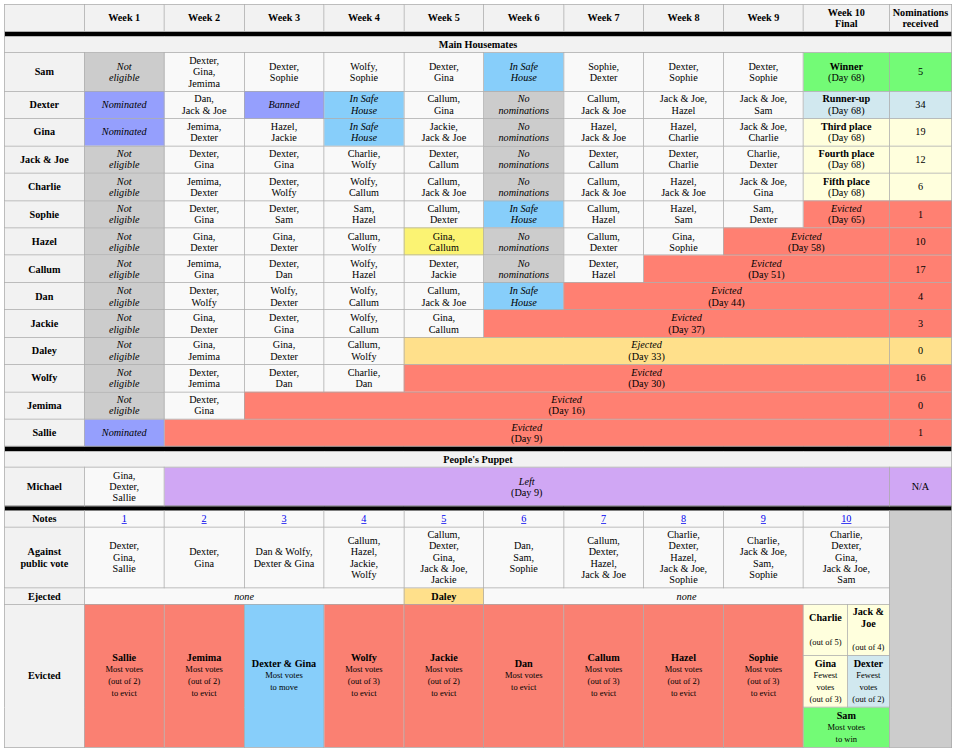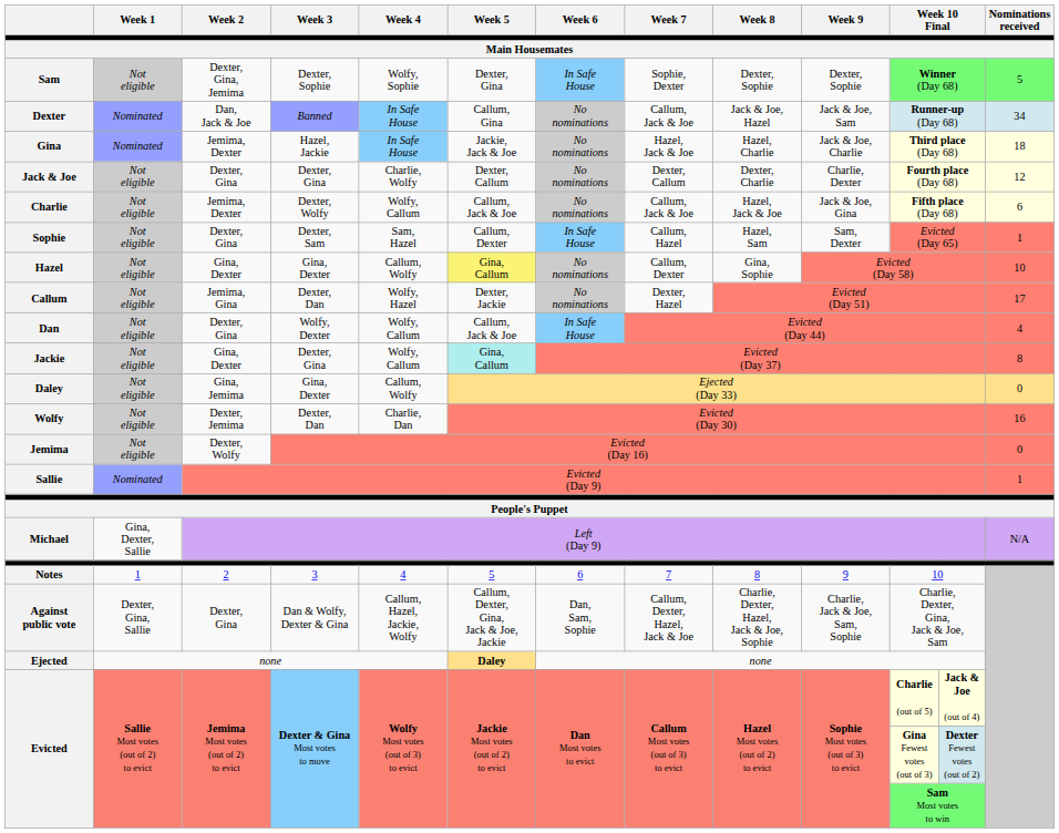 <table class="wikitable nowrap" style="text-align:center; width:100%; font-size:85%; line-height:15px;">
 <tr>
 <th style="width:7%"></th>
 <th style="width:7%">Week 1</th>
 <th style="width:7%">Week 2</th>
 <th style="width:7%">Week 3</th>
 <th style="width:7%">Week 4</th>
 <th style="width:7%">Week 5</th>
 <th style="width:7%">Week 6</th>
 <th style="width:7%">Week 7</th>
 <th style="width:7%">Week 8</th>
 <th style="width:7%">Week 9</th>
 <th style="width:7%" colspan="2">Week 10<br>Final</th>
 <th style="width:1%">Nominations<br>received</th>
 </tr>
 <tr>
 <th style="background:#000" colspan="13"></th>
 </tr>
 <tr>
 <th style="text-align:center" colspan="13">Main Housemates</th>
 </tr>
 <tr>
 <th>Sam</th>
 <td style="background:#ccc"><em>Not<br>eligible</em></td>
 <td>Dexter,<br>Gina,<br>Jemima</td>
 <td>Dexter,<br>Sophie</td>
 <td>Wolfy,<br>Sophie</td>
 <td>Dexter,<br>Gina</td>
 <td style="background:#87CEFA"><em>In Safe<br>House</em></td>
 <td>Sophie,<br>Dexter</td>
 <td>Dexter,<br>Sophie</td>
 <td>Dexter,<br>Sophie</td>
 <td colspan="2" style="background:#73FB76"><strong>Winner</strong><br>(Day 68)</td>
 <td style="background:#73FB76">5</td>
 </tr>
 <tr>
 <th>Dexter</th>
 <td style="background:#959ffd"><em>Nominated</em></td>
 <td>Dan,<br>Jack & Joe</td>
 <td style="background:#959ffd"><em>Banned</em></td>
 <td style="background:#87CEFA"><em>In Safe<br>House</em></td>
 <td>Callum,<br>Gina</td>
 <td style="background:#ccc"><em>No<br>nominations</em></td>
 <td>Callum,<br>Jack & Joe</td>
 <td>Jack & Joe,<br>Hazel</td>
 <td>Jack & Joe,<br>Sam</td>
 <td colspan="2" style="background:#D1E8EF"><strong>Runner-up</strong><br>(Day 68)</td>
 <td style="background:#D1E8EF">34</td>
 </tr>
 <tr>
 <th>Gina</th>
 <td style="background:#959ffd"><em>Nominated</em></td>
 <td>Jemima,<br>Dexter</td>
 <td>Hazel,<br>Jackie</td>
 <td style="background:#87CEFA"><em>In Safe<br>House</em></td>
 <td>Jackie,<br>Jack & Joe</td>
 <td style="background:#ccc"><em>No<br>nominations</em></td>
 <td>Hazel,<br>Jack & Joe</td>
 <td>Hazel,<br>Charlie</td>
 <td>Jack & Joe,<br>Charlie</td>
 <td colspan="2" style="background:#ffffdd"><strong>Third place</strong><br>(Day 68)</td>
-<td style="background:#ffffdd">19</td>
+<td style="background:#ffffdd">18</td>
 </tr>
 <tr>
 <th>Jack & Joe</th>
 <td style="background:#ccc"><em>Not<br>eligible</em></td>
 <td>Dexter,<br>Gina</td>
 <td>Dexter,<br>Gina</td>
 <td>Charlie,<br>Wolfy</td>
 <td>Dexter,<br>Callum</td>
 <td style="background:#ccc"><em>No<br>nominations</em></td>
 <td>Dexter,<br>Callum</td>
 <td>Dexter,<br>Charlie</td>
 <td>Charlie,<br>Dexter</td>
 <td colspan="2" style="background:#ffffdd"><strong>Fourth place</strong><br>(Day 68)</td>
 <td style="background:#ffffdd">12</td>
 </tr>
 <tr>
 <th>Charlie</th>
 <td style="background:#ccc"><em>Not<br>eligible</em></td>
 <td>Jemima,<br>Dexter</td>
 <td>Dexter,<br>Wolfy</td>
 <td>Wolfy,<br>Callum</td>
 <td>Callum,<br>Jack & Joe</td>
 <td style="background:#ccc"><em>No<br>nominations</em></td>
 <td>Callum,<br>Jack & Joe</td>
 <td>Hazel,<br>Jack & Joe</td>
 <td>Jack & Joe,<br>Gina</td>
 <td colspan="2" style="background:#ffffdd"><strong>Fifth place</strong><br>(Day 68)</td>
 <td style="background:#ffffdd">6</td>
 </tr>
 <tr>
 <th>Sophie</th>
 <td style="background:#ccc"><em>Not<br>eligible</em></td>
 <td>Dexter,<br>Gina</td>
 <td>Dexter,<br>Sam</td>
 <td>Sam,<br>Hazel</td>
 <td>Callum,<br>Dexter</td>
 <td style="background:#87CEFA"><em>In Safe<br>House</em></td>
 <td>Callum,<br>Hazel</td>
 <td>Hazel,<br>Sam</td>
 <td>Sam,<br>Dexter</td>
 <td colspan="2" style="background:#FF8072"><em>Evicted</em><br>(Day 65)</td>
 <td style="background:#FF8072">1</td>
 </tr>
 <tr>
 <th>Hazel</th>
 <td style="background:#ccc"><em>Not<br>eligible</em></td>
 <td>Gina,<br>Dexter</td>
 <td>Gina,<br>Dexter</td>
 <td>Callum,<br>Wolfy</td>
 <td style="background:#FBF373">Gina,<br>Callum</td>
 <td style="background:#ccc"><em>No<br>nominations</em></td>
 <td>Callum,<br>Dexter</td>
 <td>Gina,<br>Sophie</td>
 <td colspan="3" style="background:#FF8072"><em>Evicted</em><br>(Day 58)</td>
 <td style="background:#FF8072">10</td>
 </tr>
 <tr>
 <th>Callum</th>
 <td style="background:#ccc"><em>Not<br>eligible</em></td>
 <td>Jemima,<br>Gina</td>
 <td>Dexter,<br>Dan</td>
 <td>Wolfy,<br>Hazel</td>
 <td>Dexter,<br>Jackie</td>
 <td style="background:#ccc"><em>No<br>nominations</em></td>
 <td>Dexter,<br>Hazel</td>
 <td colspan="4" style="background:#FF8072"><em>Evicted</em><br>(Day 51)</td>
 <td style="background:#FF8072">17</td>
 </tr>
 <tr>
 <th>Dan</th>
 <td style="background:#ccc"><em>Not<br>eligible</em></td>
-<td>Dexter,<br>Wolfy</td>
+<td>Dexter,<br>Gina</td>
 <td>Wolfy,<br>Dexter</td>
 <td>Wolfy,<br>Callum</td>
 <td>Callum,<br>Jack & Joe</td>
 <td style="background:#87CEFA"><em>In Safe<br>House</em></td>
 <td colspan="5" style="background:#FF8072"><em>Evicted</em><br>(Day 44)</td>
 <td style="background:#FF8072">4</td>
 </tr>
 <tr>
 <th>Jackie</th>
 <td style="background:#ccc"><em>Not<br>eligible</em></td>
 <td>Gina,<br>Dexter</td>
 <td>Dexter,<br>Gina</td>
 <td>Wolfy,<br>Callum</td>
-<td>Gina,<br>Callum</td>
+<td style="background: paleturquoise;">Gina,<br>Callum</td>
 <td colspan="6" style="background:#FF8072"><em>Evicted</em><br>(Day 37)</td>
-<td style="background:#FF8072">3</td>
+<td style="background:#FF8072">8</td>
 </tr>
 <tr>
 <th>Daley</th>
 <td style="background:#ccc"><em>Not<br>eligible</em></td>
 <td>Gina,<br>Jemima</td>
 <td>Gina,<br>Dexter</td>
 <td>Callum,<br>Wolfy</td>
 <td colspan="7" style="background:#FFE08B"><em>Ejected</em><br>(Day 33)</td>
 <td style="background:#FFE08B">0</td>
 </tr>
 <tr>
 <th>Wolfy</th>
 <td style="background:#ccc"><em>Not<br>eligible</em></td>
 <td>Dexter,<br>Jemima</td>
 <td>Dexter,<br>Dan</td>
 <td>Charlie,<br>Dan</td>
 <td colspan="7" style="background:#FF8072"><em>Evicted</em><br>(Day 30)</td>
 <td style="background:#FF8072">16</td>
 </tr>
 <tr>
 <th>Jemima</th>
 <td style="background:#ccc"><em>Not<br>eligible</em></td>
-<td>Dexter,<br>Gina</td>
+<td>Dexter,<br>Wolfy</td>
 <td colspan="9" style="background:#FF8072"><em>Evicted</em><br>(Day 16)</td>
 <td style="background:#FF8072">0</td>
 </tr>
 <tr>
 <th>Sallie</th>
 <td style="background:#959ffd"><em>Nominated</em></td>
 <td colspan="10" style="background:#FF8072"><em>Evicted</em><br>(Day 9)</td>
 <td style="background:#FF8072">1</td>
 </tr>
 <tr>
 <th style="background:#000" colspan="13"></th>
 </tr>
 <tr>
 <th style="text-align:center" colspan="13">People's Puppet</th>
 </tr>
 <tr>
 <th>Michael</th>
 <td>Gina,<br>Dexter,<br>Sallie</td>
 <td colspan="10" style="background:#D0A7F4"><em>Left</em><br>(Day 9)</td>
 <td style="background:#D0A7F4">N/A</td>
 </tr>
 <tr>
 <th style="background:#000" colspan="13"></th>
 </tr>
 <tr>
 <th>Notes</th>
 <td><a href='#'>1</a></td>
 <td><a href='#'>2</a></td>
 <td><a href='#'>3</a></td>
 <td><a href='#'>4</a></td>
 <td><a href='#'>5</a></td>
 <td><a href='#'>6</a></td>
 <td><a href='#'>7</a></td>
 <td><a href='#'>8</a></td>
 <td><a href='#'>9</a></td>
 <td colspan=2><a href='#'>10</a></td>
 <td rowspan="6" style="background:#ccc;"></td>
 </tr>
 <tr>
 <th>Against<br>public vote</th>
 <td>Dexter,<br>Gina,<br>Sallie</td>
 <td>Dexter,<br>Gina</td>
 <td>Dan & Wolfy,<br>Dexter & Gina</td>
 <td>Callum,<br>Hazel,<br>Jackie,<br>Wolfy</td>
 <td>Callum,<br>Dexter,<br>Gina,<br>Jack & Joe,<br>Jackie</td>
 <td>Dan,<br>Sam,<br>Sophie</td>
 <td>Callum,<br>Dexter,<br>Hazel,<br>Jack & Joe</td>
 <td>Charlie,<br>Dexter,<br>Hazel,<br>Jack & Joe,<br>Sophie</td>
 <td>Charlie,<br>Jack & Joe,<br>Sam,<br>Sophie</td>
 <td colspan=2>Charlie,<br>Dexter,<br>Gina,<br>Jack & Joe,<br>Sam</td>
 </tr>
 <tr>
 <th>Ejected</th>
 <td colspan="4"><em>none</em></td>
 <td style="background:#FFE08B"><strong>Daley</strong></td>
 <td colspan="6"><em>none</em></td>
 </tr>
 <tr>
 <th rowspan="3">Evicted</th>
 <td rowspan="3" style="background:#fa8072"><strong>Sallie</strong><br><small>Most votes<br>(out of 2)<br>to evict</small></td>
 <td rowspan="3" style="background:#fa8072"><strong>Jemima</strong><br><small>Most votes<br>(out of 2)<br>to evict</small></td>
 <td rowspan="3" style="background:#87CEFA"><strong>Dexter & Gina</strong><br><small>Most votes<br>to move</small></td>
 <td rowspan="3" style="background:#fa8072"><strong>Wolfy</strong><br><small>Most votes<br>(out of 3)<br>to evict</small></td>
 <td rowspan="3" style="background:#fa8072"><strong>Jackie</strong><br><small>Most votes<br>(out of 2)<br>to evict</small></td>
 <td rowspan="3" style="background:#fa8072"><strong>Dan</strong><br><small>Most votes<br>to evict</small></td>
 <td rowspan="3" style="background:#fa8072"><strong>Callum</strong><br><small>Most votes<br>(out of 3)<br>to evict</small></td>
 <td rowspan="3" style="background:#fa8072"><strong>Hazel</strong><br><small>Most votes<br>(out of 2)<br>to evict</small></td>
 <td rowspan="3" style="background:#fa8072"><strong>Sophie</strong><br><small>Most votes<br>(out of 3)<br>to evict</small></td>
 <td style="background:#ffffdd"><strong>Charlie</strong><br><small><br>(out of 5)</small></td>
 <td style="background:#ffffdd"><strong>Jack & Joe</strong><br><small><br>(out of 4)</small></td>
 </tr>
 <tr>
 <td style="background:#ffffdd"><strong>Gina</strong><br><small>Fewest votes<br>(out of 3)</small></td>
 <td style="background:#D1E8EF"><strong>Dexter</strong><br><small>Fewest votes<br>(out of 2)</small></td>
 </tr>
 <tr>
 <td style="background:#73FB76" colspan="2"><strong>Sam</strong><br><small>Most votes<br>to win</small></td>
 </tr>
 </table>
